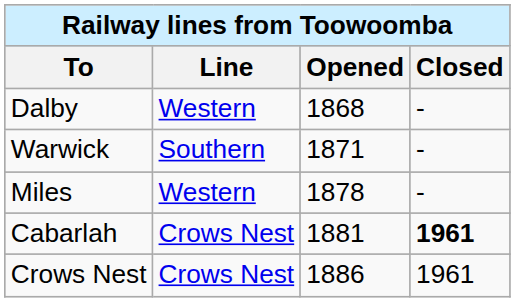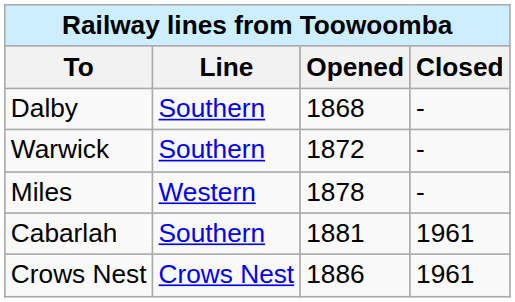 <table class="wikitable sortable collapsible" border="1">
 <tr>
 <th colspan=4 style="background:#cef;">Railway lines from Toowoomba</th>
 </tr>
 <tr>
 <th>To</th>
 <th>Line</th>
 <th>Opened</th>
 <th>Closed</th>
 </tr>
 <tr>
 <td>Dalby</td>
-<td><a href='#'>Western</a></td>
+<td><a href='#'>Southern</a></td>
 <td>1868</td>
 <td>-</td>
 </tr>
 <tr>
 <td>Warwick</td>
 <td><a href='#'>Southern</a></td>
-<td>1871</td>
+<td>1872</td>
 <td>-</td>
 </tr>
 <tr>
 <td>Miles</td>
 <td><a href='#'>Western</a></td>
 <td>1878</td>
 <td>-</td>
 </tr>
 <tr>
 <td>Cabarlah</td>
-<td><a href='#'>Crows Nest</a></td>
+<td><a href='#'>Southern</a></td>
 <td>1881</td>
-<td><strong>1961</strong></td>
+<td>1961</td>
 </tr>
 <tr>
 <td>Crows Nest</td>
 <td><a href='#'>Crows Nest</a></td>
 <td>1886</td>
 <td>1961</td>
 </tr>
 </table>
